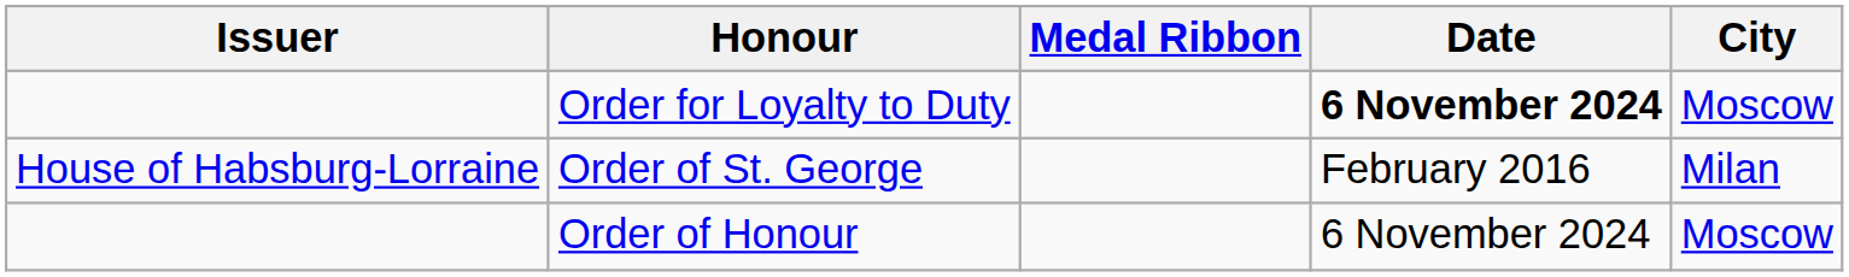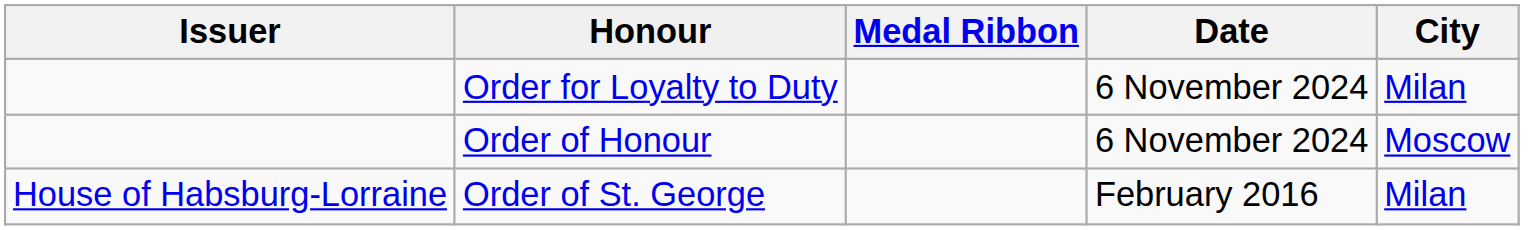 <table class="wikitable">
 <tr>
 <th><strong>Issuer</strong></th>
 <th style="text-align: center; background:#f0f0f0;"><strong>Honour</strong></th>
 <th><strong><a href='#'>Medal Ribbon</a></strong></th>
 <th><strong>Date</strong></th>
 <th><strong>City</strong></th>
 </tr>
 <tr>
 <td></td>
 <td><a href='#'>Order for Loyalty to Duty</a></td>
 <td></td>
-<td><strong>6 November 2024</strong></td>
+<td>6 November 2024</td>
+<td><a href='#'>Milan</a></td>
+</tr>
+<tr>
+<td></td>
+<td><a href='#'>Order of Honour</a></td>
+<td></td>
+<td>6 November 2024</td>
 <td><a href='#'>Moscow</a></td>
 </tr>
 <tr>
 <td> <a href='#'>House of Habsburg-Lorraine</a></td>
 <td><a href='#'>Order of St. George</a></td>
 <td></td>
 <td>February 2016</td>
 <td><a href='#'>Milan</a></td>
 </tr>
-<tr>
-<td></td>
-<td><a href='#'>Order of Honour</a></td>
-<td></td>
-<td>6 November 2024</td>
-<td><a href='#'>Moscow</a></td>
-</tr>
 </table>
